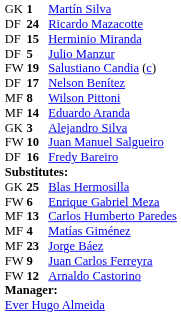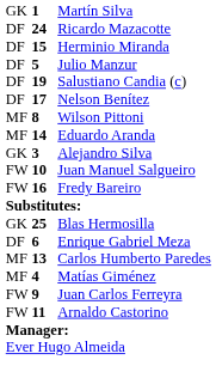 <table cellspacing="0" cellpadding="0" style="font-size:90%; margin:0.2em auto;">
 <tr>
 <th width="25"></th>
 <th width="25"></th>
 </tr>
 <tr>
 <td>GK</td>
 <td><strong>1</strong></td>
 <td> <a href='#'>Martín Silva</a></td>
 <td></td>
 </tr>
 <tr>
 <td>DF</td>
 <td><strong>24</strong></td>
 <td> <a href='#'>Ricardo Mazacotte</a></td>
 </tr>
 <tr>
 <td>DF</td>
 <td><strong>15</strong></td>
 <td> <a href='#'>Herminio Miranda</a></td>
 </tr>
 <tr>
 <td>DF</td>
 <td><strong>5</strong></td>
 <td> <a href='#'>Julio Manzur</a></td>
 <td></td>
 </tr>
 <tr>
-<td>FW</td>
+<td>DF</td>
 <td><strong>19</strong></td>
 <td> <a href='#'>Salustiano Candia</a> (<a href='#'>c</a>)</td>
 </tr>
 <tr>
 <td>DF</td>
 <td><strong>17</strong></td>
 <td> <a href='#'>Nelson Benítez</a></td>
 <td></td>
 </tr>
 <tr>
 <td>MF</td>
 <td><strong>8</strong></td>
 <td> <a href='#'>Wilson Pittoni</a></td>
 </tr>
 <tr>
 <td>MF</td>
 <td><strong>14</strong></td>
 <td> <a href='#'>Eduardo Aranda</a></td>
 </tr>
 <tr>
 <td>GK</td>
 <td><strong>3</strong></td>
 <td> <a href='#'>Alejandro Silva</a></td>
 <td></td>
 <td></td>
 </tr>
 <tr>
 <td>FW</td>
 <td><strong>10</strong></td>
 <td> <a href='#'>Juan Manuel Salgueiro</a></td>
 <td></td>
 <td></td>
 </tr>
 <tr>
-<td>DF</td>
+<td>FW</td>
 <td><strong>16</strong></td>
 <td> <a href='#'>Fredy Bareiro</a></td>
 <td></td>
 <td></td>
 </tr>
 <tr>
 <td colspan=3><strong>Substitutes:</strong></td>
 </tr>
 <tr>
 <td>GK</td>
 <td><strong>25</strong></td>
 <td> <a href='#'>Blas Hermosilla</a></td>
 </tr>
 <tr>
-<td>FW</td>
+<td>DF</td>
 <td><strong>6</strong></td>
 <td> <a href='#'>Enrique Gabriel Meza</a></td>
 </tr>
 <tr>
 <td>MF</td>
 <td><strong>13</strong></td>
 <td> <a href='#'>Carlos Humberto Paredes</a></td>
 </tr>
 <tr>
 <td>MF</td>
 <td><strong>4</strong></td>
 <td> <a href='#'>Matías Giménez</a></td>
 <td></td>
 <td></td>
 </tr>
 <tr>
-<td>MF</td>
-<td><strong>23</strong></td>
-<td> <a href='#'>Jorge Báez</a></td>
-<td></td>
-<td></td>
-</tr>
-<tr>
 <td>FW</td>
 <td><strong>9</strong></td>
 <td> <a href='#'>Juan Carlos Ferreyra</a></td>
 <td></td>
 <td></td>
 </tr>
 <tr>
 <td>FW</td>
-<td><strong>12</strong></td>
+<td><strong>11</strong></td>
 <td> <a href='#'>Arnaldo Castorino</a></td>
 </tr>
 <tr>
 <td colspan=3><strong>Manager:</strong></td>
 </tr>
 <tr>
 <td colspan=4> <a href='#'>Ever Hugo Almeida</a></td>
 </tr>
 </table>
